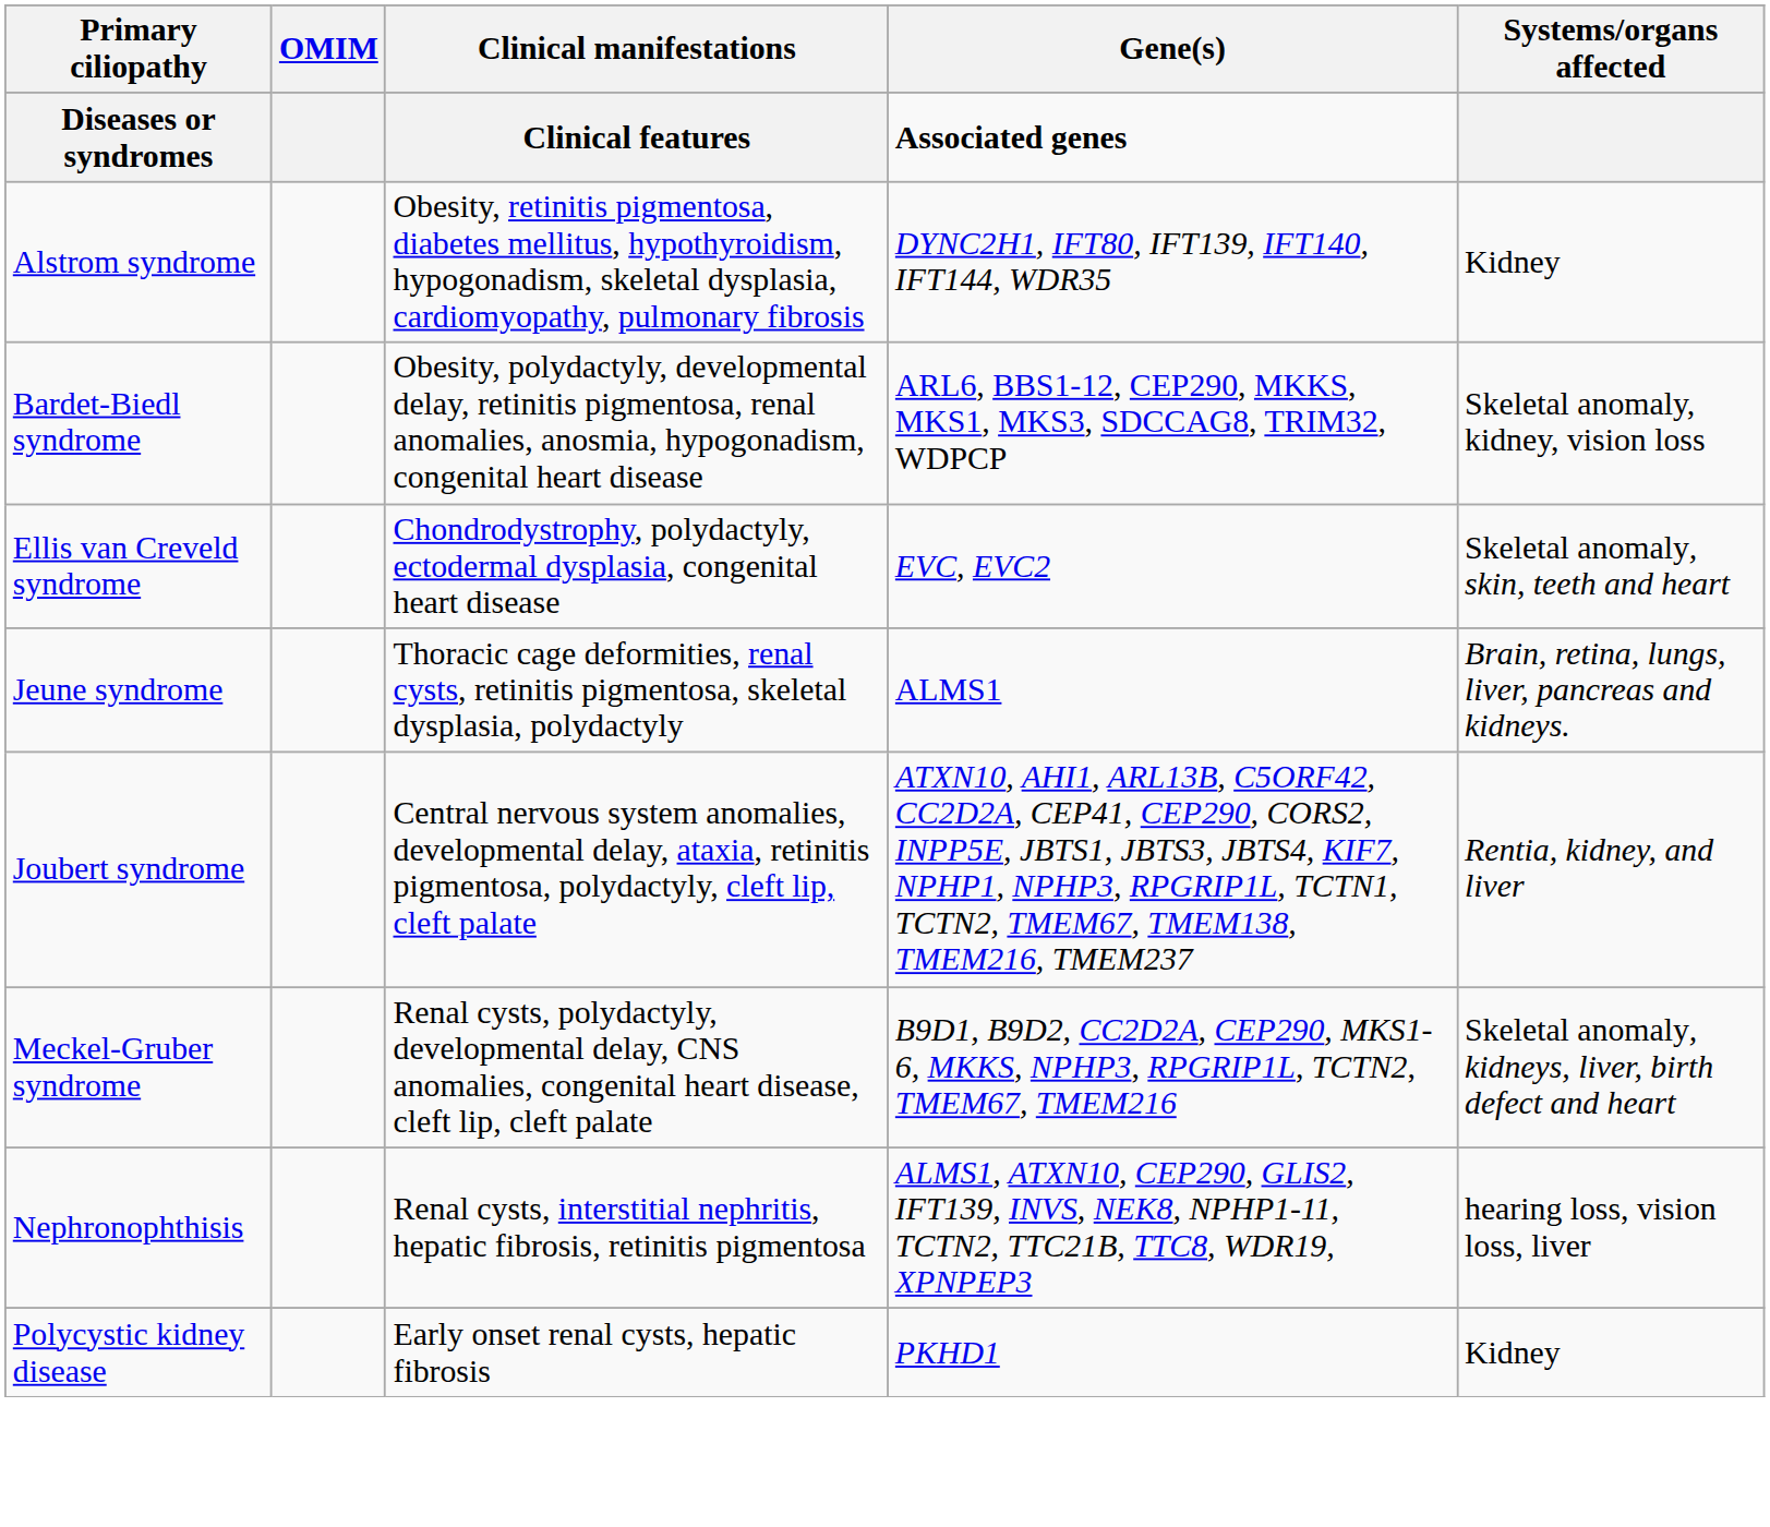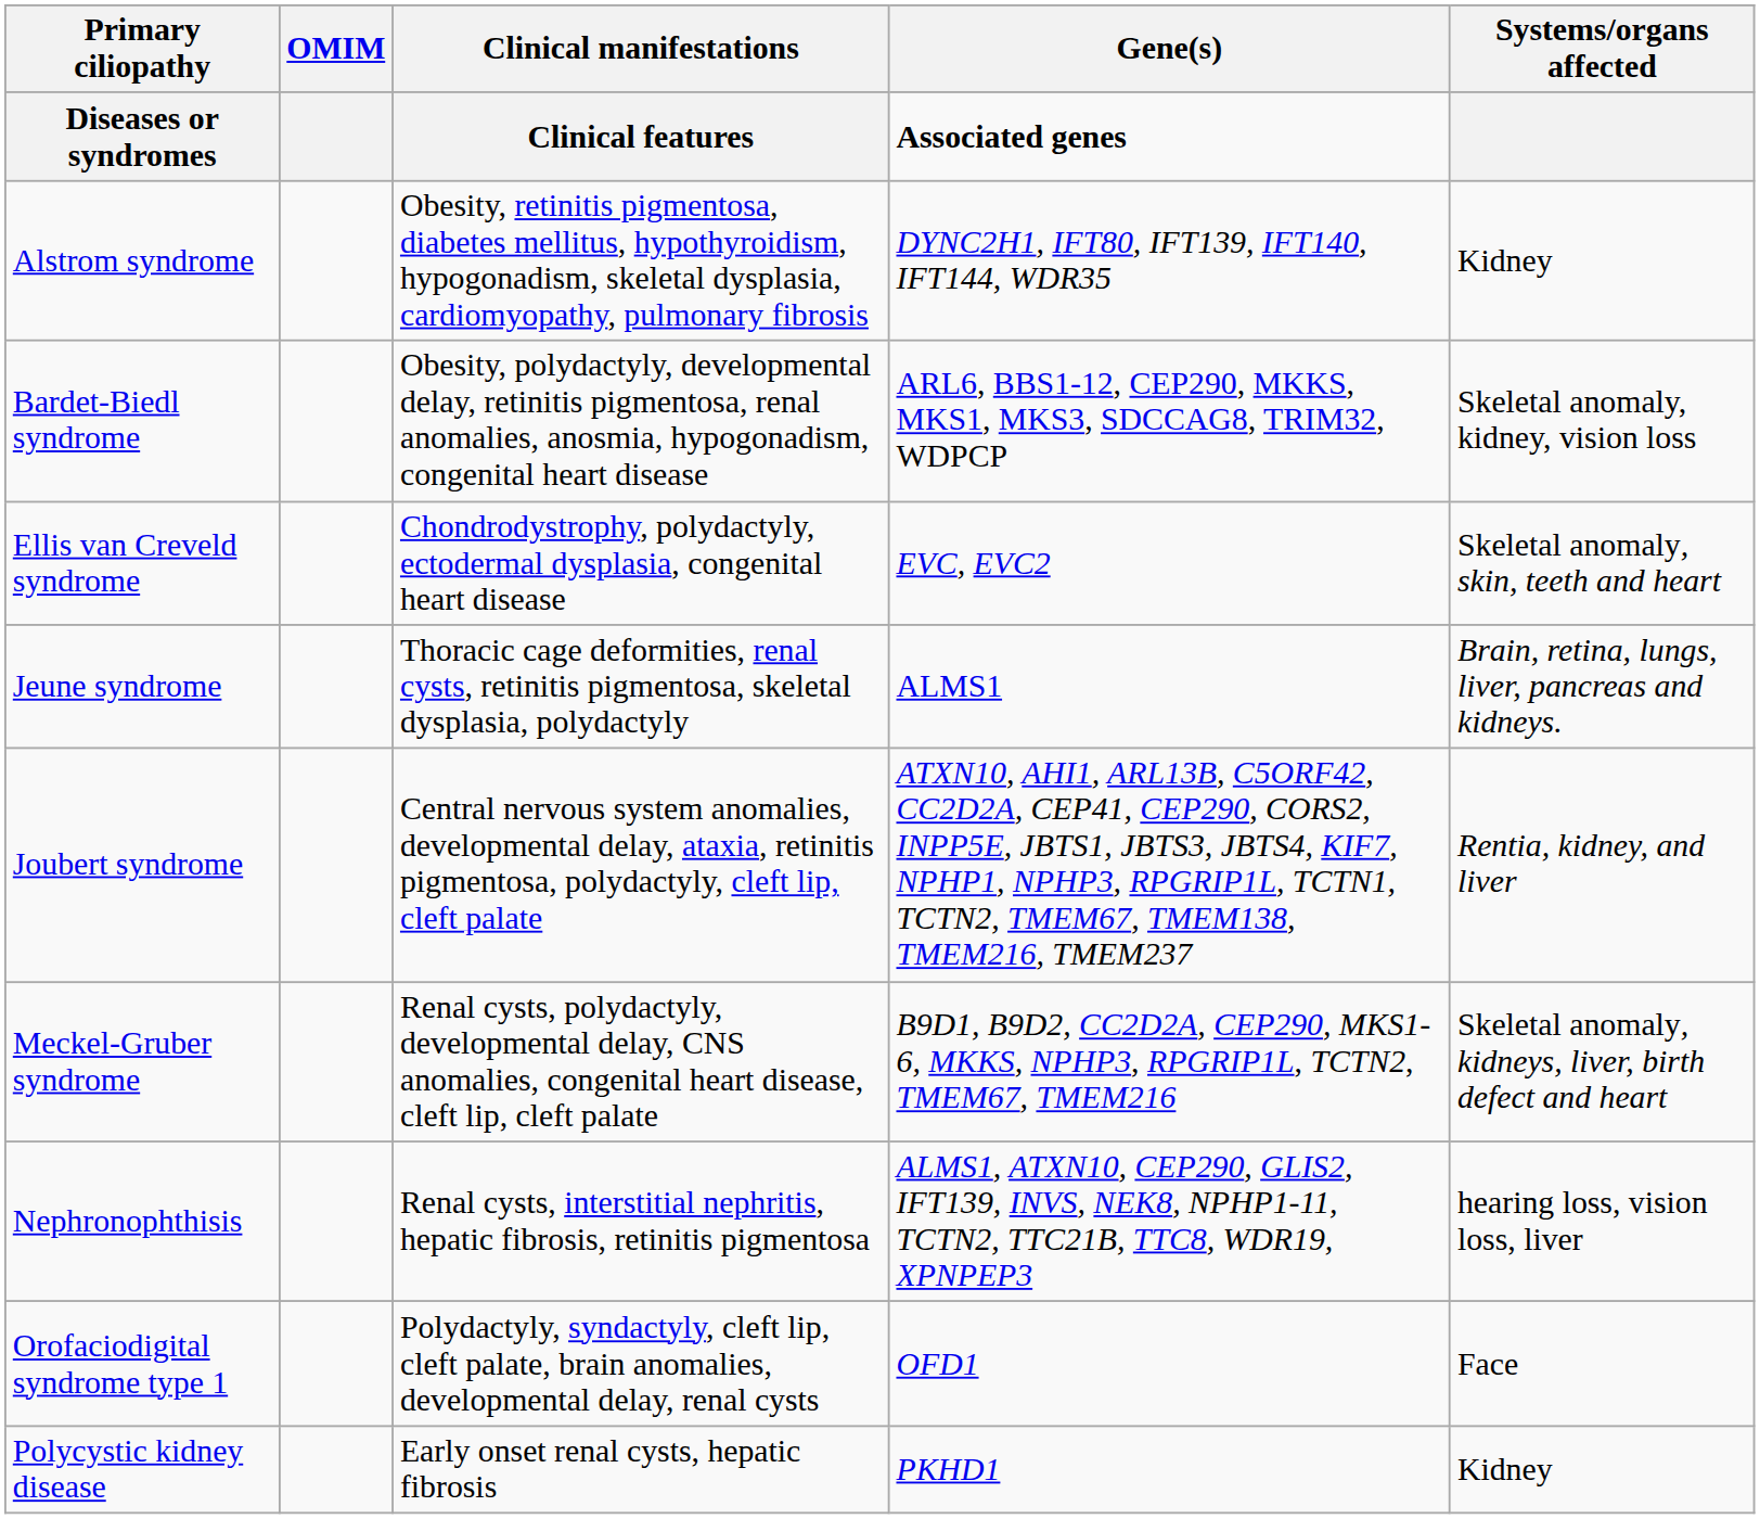 <table class="wikitable">
 <tr>
 <th>Primary ciliopathy</th>
 <th><a href='#'>OMIM</a></th>
 <th>Clinical manifestations</th>
 <th>Gene(s)</th>
 <th>Systems/organs affected</th>
 </tr>
 <tr>
 <th>Diseases or syndromes</th>
 <th></th>
 <th>Clinical features</th>
 <td><strong>Associated genes</strong></td>
 <th></th>
 </tr>
 <tr>
 <td><a href='#'>Alstrom syndrome</a></td>
 <td></td>
 <td>Obesity, <a href='#'>retinitis pigmentosa</a>, <a href='#'>diabetes mellitus</a>, <a href='#'>hypothyroidism</a>, hypogonadism, skeletal dysplasia, <a href='#'>cardiomyopathy</a>, <a href='#'>pulmonary fibrosis</a></td>
 <td><em><a href='#'>DYNC2H1</a>, <a href='#'>IFT80</a>, IFT139, <a href='#'>IFT140</a>, IFT144, WDR35</em></td>
 <td>Kidney</td>
 </tr>
 <tr>
 <td><a href='#'>Bardet-Biedl syndrome</a></td>
 <td></td>
 <td>Obesity, polydactyly, developmental delay, retinitis pigmentosa, renal anomalies, anosmia, hypogonadism,  congenital heart disease</td>
 <td><a href='#'>ARL6</a>, <a href='#'>BBS1-12</a>, <a href='#'>CEP290</a>, <a href='#'>MKKS</a>, <a href='#'>MKS1</a>, <a href='#'>MKS3</a>, <a href='#'>SDCCAG8</a>, <a href='#'>TRIM32</a>, WDPCP</td>
 <td>Skeletal anomaly, kidney, vision loss</td>
 </tr>
 <tr>
 <td><a href='#'>Ellis van Creveld syndrome</a></td>
 <td></td>
 <td><a href='#'>Chondrodystrophy</a>, polydactyly, <a href='#'>ectodermal dysplasia</a>, congenital heart disease</td>
 <td><em><a href='#'>EVC</a>, <a href='#'>EVC2</a></em></td>
 <td>Skeletal anomaly<em>, skin, teeth and heart</em> <em> </em></td>
 </tr>
 <tr>
 <td><a href='#'>Jeune syndrome</a></td>
 <td></td>
 <td>Thoracic cage deformities, <a href='#'>renal cysts</a>, retinitis pigmentosa,  skeletal dysplasia, polydactyly</td>
 <td><a href='#'>ALMS1</a></td>
 <td><em>Brain, retina, lungs, liver, pancreas and kidneys</em><em>.</em></td>
 </tr>
 <tr>
 <td><a href='#'>Joubert syndrome</a></td>
 <td></td>
 <td>Central nervous system anomalies, developmental delay, <a href='#'>ataxia</a>, retinitis pigmentosa, polydactyly, <a href='#'>cleft lip, cleft palate</a></td>
 <td><em><a href='#'>ATXN10</a>, <a href='#'>AHI1</a>, <a href='#'>ARL13B</a>, <a href='#'>C5ORF42</a>, <a href='#'>CC2D2A</a>, CEP41, <a href='#'>CEP290</a>, CORS2,  <a href='#'>INPP5E</a>, JBTS1, JBTS3, JBTS4, <a href='#'>KIF7</a>, <a href='#'>NPHP1</a>, <a href='#'>NPHP3</a>, <a href='#'>RPGRIP1L</a>, TCTN1, TCTN2,  <a href='#'>TMEM67</a>, <a href='#'>TMEM138</a>, <a href='#'>TMEM216</a>, TMEM237</em></td>
 <td><em>Rentia, kidney, and liver</em></td>
 </tr>
 <tr>
 <td><a href='#'>Meckel-Gruber syndrome</a></td>
 <td></td>
 <td>Renal cysts, polydactyly, developmental delay, CNS anomalies,  congenital heart disease, cleft lip, cleft palate</td>
 <td><em>B9D1, B9D2, <a href='#'>CC2D2A</a>, <a href='#'>CEP290</a>, MKS1-6, <a href='#'>MKKS</a>, <a href='#'>NPHP3</a></em>, <em><a href='#'>RPGRIP1L</a></em>, <em>TCTN2</em>, <em><a href='#'>TMEM67</a>, <a href='#'>TMEM216</a></em></td>
 <td>Skeletal anomaly<em>, kidneys, liver, birth defect and heart</em></td>
 </tr>
 <tr>
 <td><a href='#'>Nephronophthisis</a></td>
 <td></td>
 <td>Renal cysts, <a href='#'>interstitial nephritis</a>, hepatic fibrosis, retinitis pigmentosa</td>
 <td><em><a href='#'>ALMS1</a>, <a href='#'>ATXN10</a>, <a href='#'>CEP290</a>, <a href='#'>GLIS2</a>, IFT139, <a href='#'>INVS</a>, <a href='#'>NEK8</a>, NPHP1-11, TCTN2,  TTC21B, <a href='#'>TTC8</a>, WDR19, <a href='#'>XPNPEP3</a></em></td>
 <td>hearing loss, vision loss, liver</td>
 </tr>
 <tr>
+<td><a href='#'>Orofaciodigital syndrome type 1</a></td>
+<td></td>
+<td>Polydactyly, <a href='#'>syndactyly</a>, cleft lip, cleft palate, brain anomalies,  developmental delay, renal cysts</td>
+<td><em><a href='#'>OFD1</a></em></td>
+<td>Face</td>
+</tr>
+<tr>
 <td><a href='#'>Polycystic kidney disease</a></td>
 <td></td>
 <td>Early onset renal cysts, hepatic fibrosis</td>
 <td><em><a href='#'>PKHD1</a></em></td>
 <td>Kidney</td>
 </tr>
 </table>
